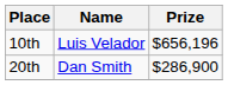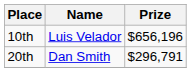 <table class="wikitable">
 <tr>
 <th bgcolor="#FFEBAD">Place</th>
 <th bgcolor="#FFEBAD">Name</th>
 <th bgcolor="#FFEBAD">Prize</th>
 </tr>
 <tr>
 <td>10th</td>
 <td><a href='#'>Luis Velador</a></td>
 <td>$656,196</td>
 </tr>
 <tr>
 <td>20th</td>
 <td><a href='#'>Dan Smith</a></td>
-<td>$286,900</td>
+<td>$296,791</td>
 </tr>
 <tr>
 </tr>
 </table>
